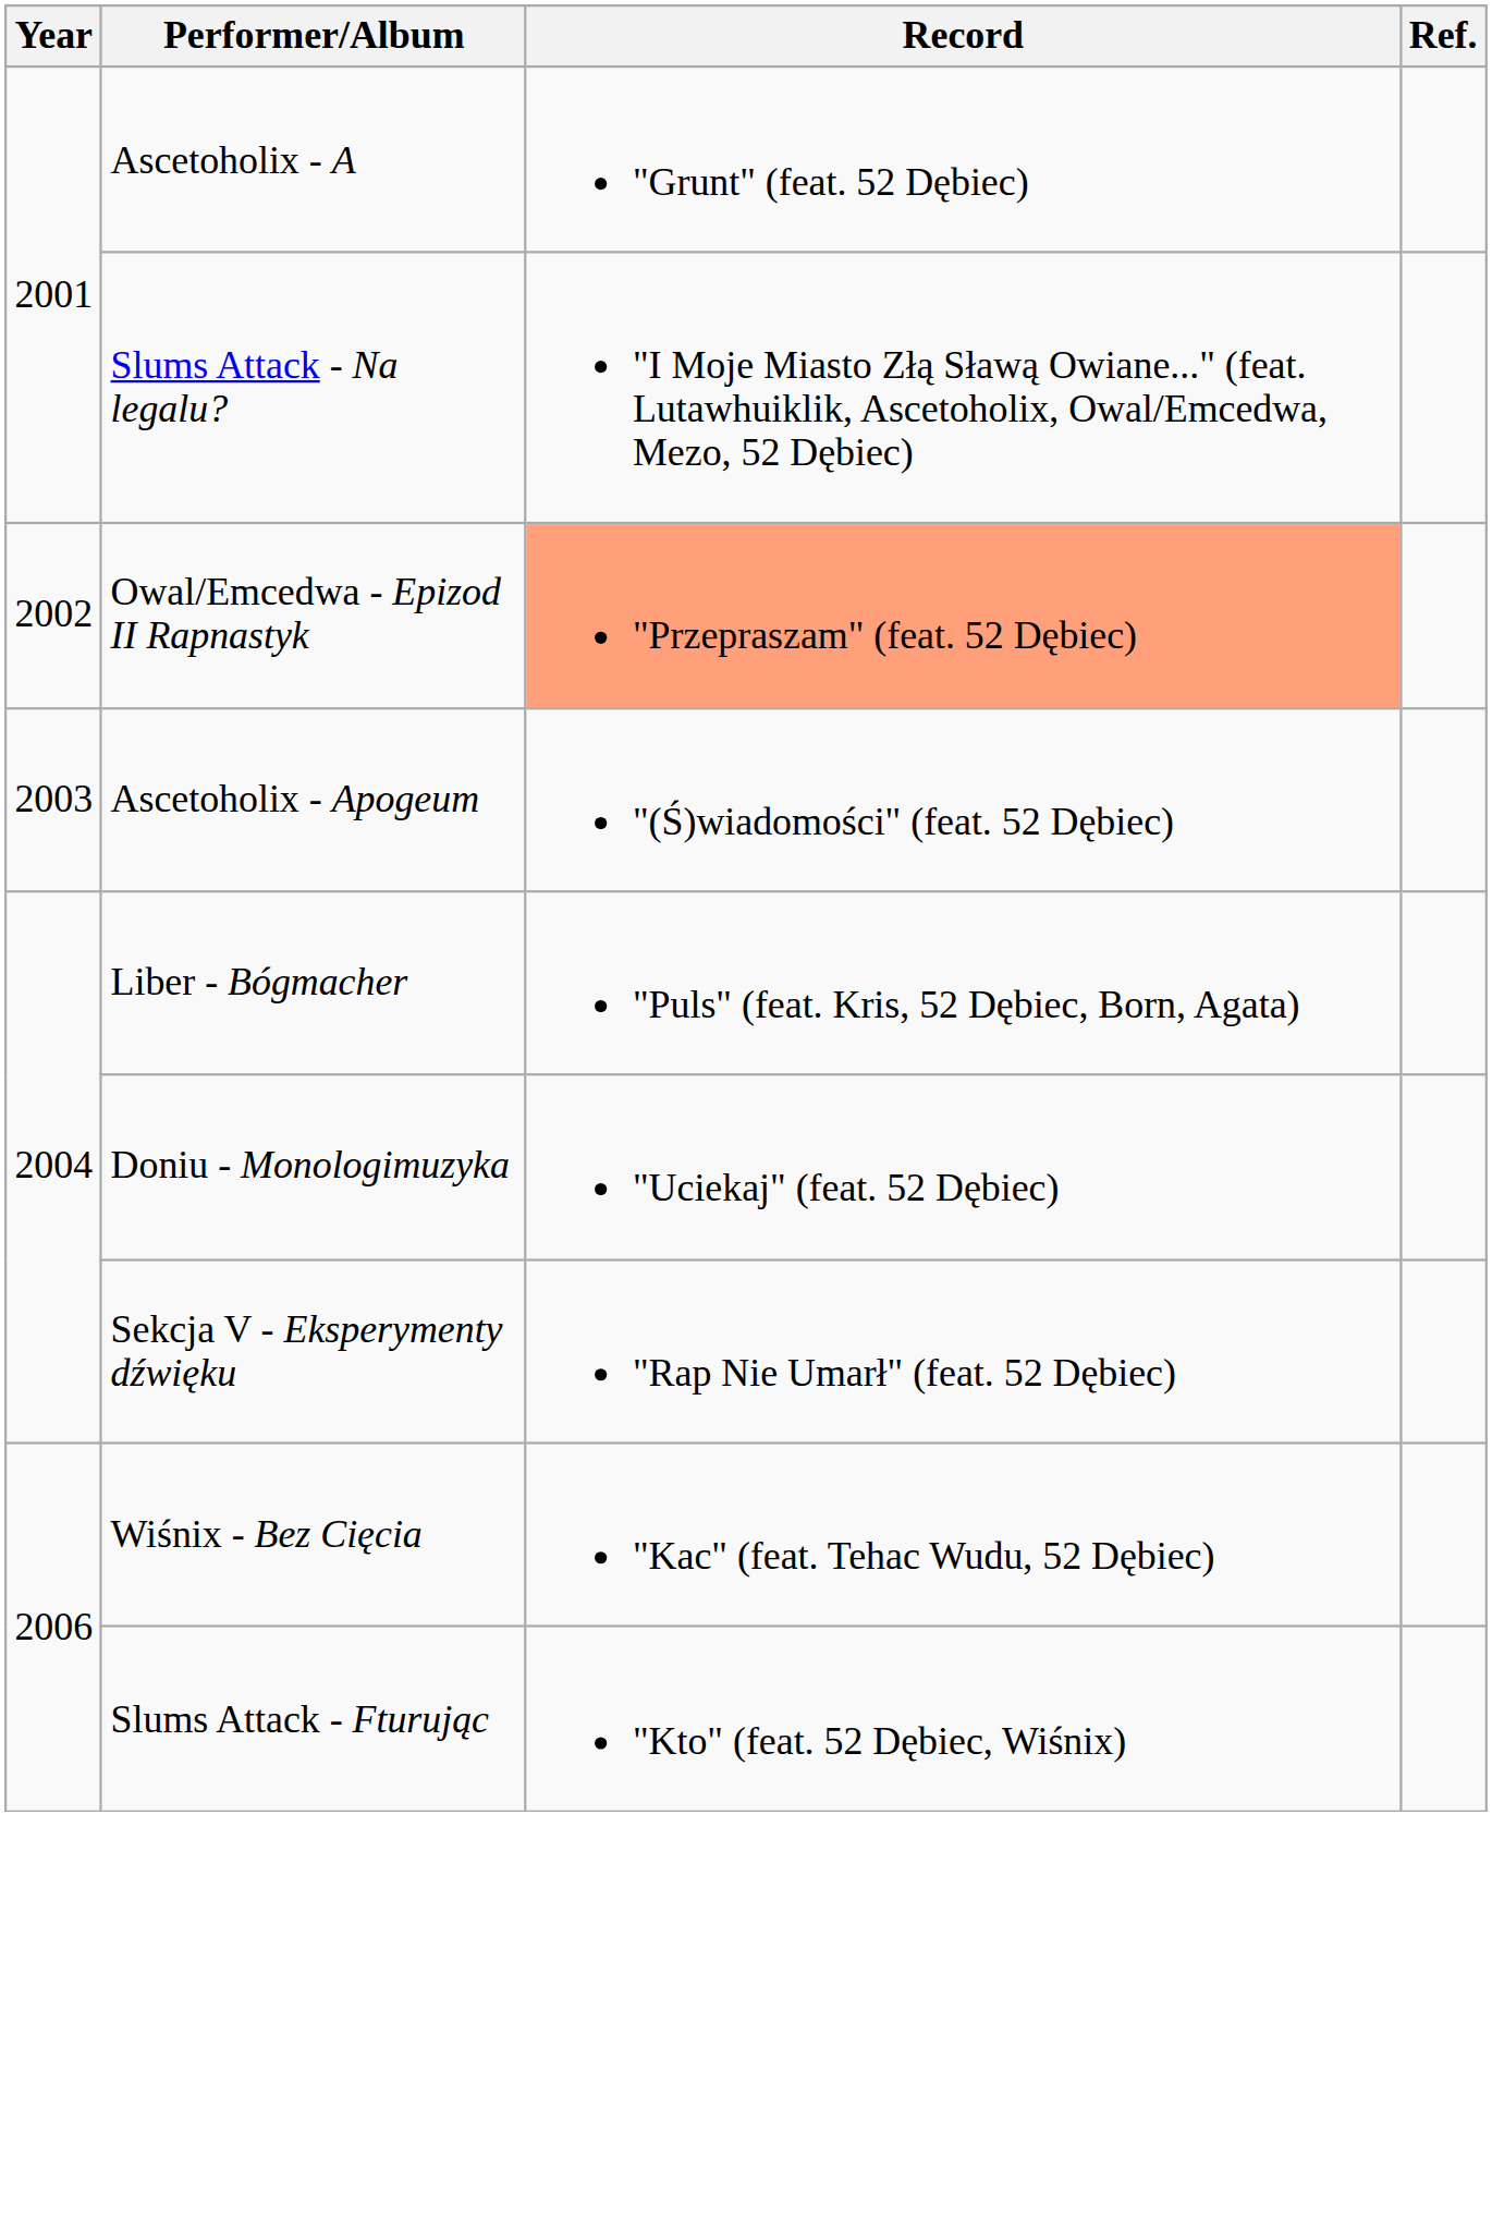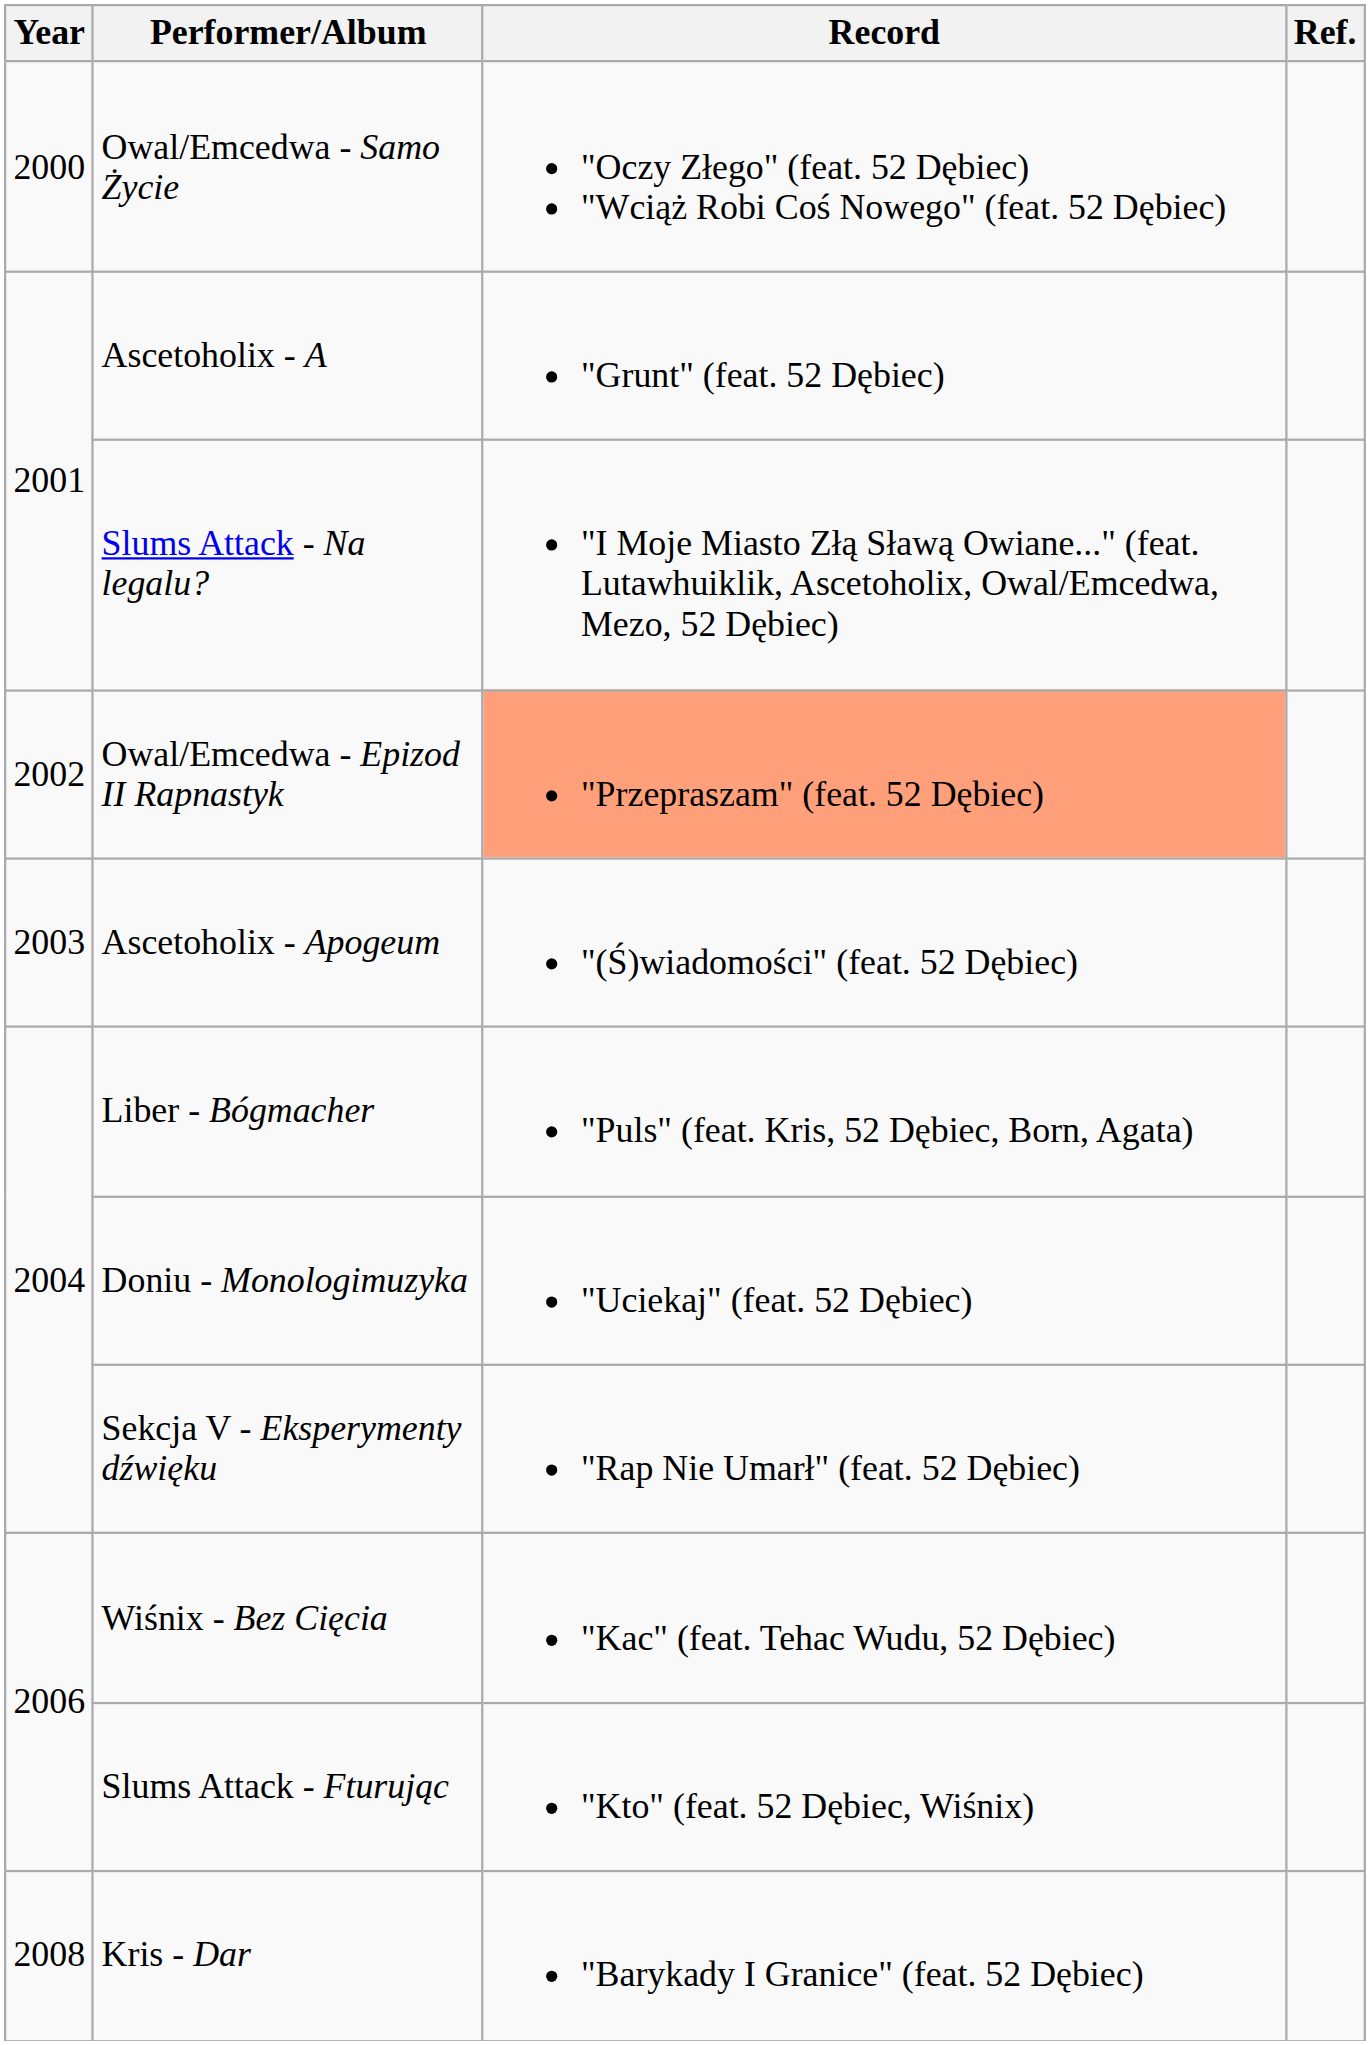 <table class="wikitable">
 <tr>
 <th>Year</th>
 <th>Performer/Album</th>
 <th>Record</th>
 <th>Ref.</th>
+</tr>
+<tr>
+<td>2000</td>
+<td>Owal/Emcedwa - <em>Samo Życie</em></td>
+<td><br><ul><li>"Oczy Złego" (feat. 52 Dębiec)</li><li>"Wciąż Robi Coś Nowego" (feat. 52 Dębiec)</li></ul></td>
+<td></td>
 </tr>
 <tr>
 <td rowspan=2>2001</td>
 <td>Ascetoholix - <em>A</em></td>
 <td><br><ul><li>"Grunt" (feat. 52 Dębiec)</li></ul></td>
 <td></td>
 </tr>
 <tr>
 <td><a href='#'>Slums Attack</a> - <em>Na legalu?</em></td>
 <td><br><ul><li>"I Moje Miasto Złą Sławą Owiane..." (feat. Lutawhuiklik, Ascetoholix, Owal/Emcedwa, Mezo, 52 Dębiec)</li></ul></td>
 <td></td>
 </tr>
 <tr>
 <td>2002</td>
 <td>Owal/Emcedwa - <em>Epizod II Rapnastyk</em></td>
 <td style="background: lightsalmon;"><br><ul><li>"Przepraszam" (feat. 52 Dębiec)</li></ul></td>
 <td></td>
 </tr>
 <tr>
 <td>2003</td>
 <td>Ascetoholix - <em>Apogeum</em></td>
 <td><br><ul><li>"(Ś)wiadomości" (feat. 52 Dębiec)</li></ul></td>
 <td></td>
 </tr>
 <tr>
 <td rowspan=3>2004</td>
 <td>Liber - <em>Bógmacher</em></td>
 <td><br><ul><li>"Puls" (feat. Kris, 52 Dębiec, Born, Agata)</li></ul></td>
 <td></td>
 </tr>
 <tr>
 <td>Doniu - <em>Monologimuzyka</em></td>
 <td><br><ul><li>"Uciekaj" (feat. 52 Dębiec)</li></ul></td>
 <td></td>
 </tr>
 <tr>
 <td>Sekcja V - <em>Eksperymenty dźwięku</em></td>
 <td><br><ul><li>"Rap Nie Umarł" (feat. 52 Dębiec)</li></ul></td>
 <td></td>
 </tr>
 <tr>
 <td rowspan=2>2006</td>
 <td>Wiśnix - <em>Bez Cięcia</em></td>
 <td><br><ul><li>"Kac" (feat. Tehac Wudu, 52 Dębiec)</li></ul></td>
 <td></td>
 </tr>
 <tr>
 <td>Slums Attack - <em>Fturując</em></td>
 <td><br><ul><li>"Kto" (feat. 52 Dębiec, Wiśnix)</li></ul></td>
 <td></td>
 </tr>
+<tr>
+<td>2008</td>
+<td>Kris - <em>Dar</em></td>
+<td><br><ul><li>"Barykady I Granice" (feat. 52 Dębiec)</li></ul></td>
+<td></td>
+</tr>
 </table>
